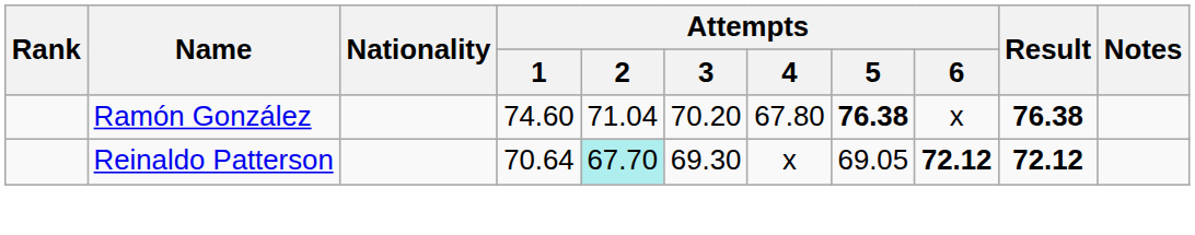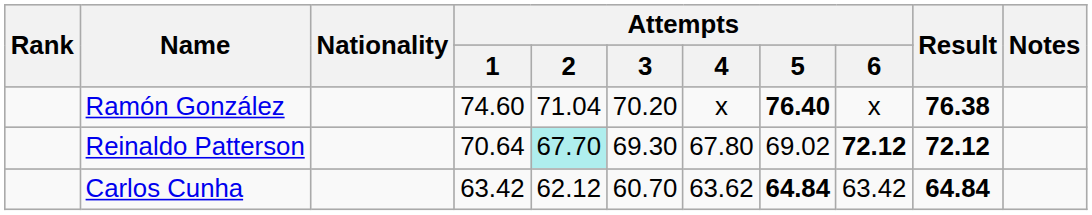 <table class="wikitable sortable" style="text-align:center">
 <tr>
 <th rowspan=2>Rank</th>
 <th rowspan=2>Name</th>
 <th rowspan=2>Nationality</th>
 <th colspan=6>Attempts</th>
 <th rowspan=2>Result</th>
 <th rowspan=2>Notes</th>
 </tr>
 <tr>
 <th>1</th>
 <th>2</th>
 <th>3</th>
 <th>4</th>
 <th>5</th>
 <th>6</th>
 </tr>
 <tr>
 <td align=center></td>
 <td align=left><a href='#'>Ramón González</a></td>
 <td align=left></td>
 <td>74.60</td>
 <td>71.04</td>
 <td>70.20</td>
-<td>67.80</td>
-<td><strong>76.38</strong></td>
+<td>x</td>
+<td><strong>76.40</strong></td>
 <td>x</td>
 <td><strong>76.38</strong></td>
 <td></td>
 </tr>
 <tr>
 <td align=center></td>
 <td align=left><a href='#'>Reinaldo Patterson</a></td>
 <td align=left></td>
 <td>70.64</td>
 <td style="background: paleturquoise;">67.70</td>
 <td>69.30</td>
-<td>x</td>
-<td>69.05</td>
+<td>67.80</td>
+<td>69.02</td>
 <td><strong>72.12</strong></td>
 <td><strong>72.12</strong></td>
 <td></td>
 </tr>
+<tr>
+<td align=center></td>
+<td align=left><a href='#'>Carlos Cunha</a></td>
+<td align=left></td>
+<td>63.42</td>
+<td>62.12</td>
+<td>60.70</td>
+<td>63.62</td>
+<td><strong>64.84</strong></td>
+<td>63.42</td>
+<td><strong>64.84</strong></td>
+<td></td>
+</tr>
 </table>
